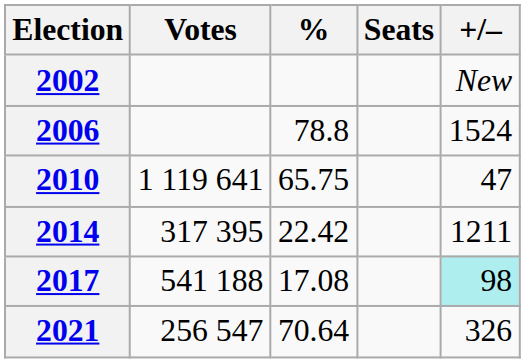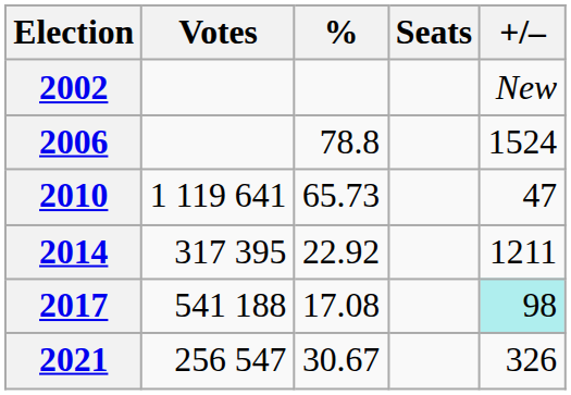 <table class="wikitable" style="text-align: right;">
 <tr>
 <th>Election</th>
 <th>Votes</th>
 <th>%</th>
 <th>Seats</th>
 <th>+/–</th>
 </tr>
 <tr>
 <th><a href='#'>2002</a></th>
 <td></td>
 <td></td>
 <td></td>
 <td><em>New</em></td>
 </tr>
 <tr>
 <th><a href='#'>2006</a></th>
 <td></td>
 <td>78.8</td>
 <td></td>
 <td> 1524</td>
 </tr>
 <tr>
 <th><a href='#'>2010</a></th>
 <td>1 119 641</td>
-<td>65.75</td>
+<td>65.73</td>
 <td></td>
 <td> 47</td>
 </tr>
 <tr>
 <th><a href='#'>2014</a></th>
 <td>317 395</td>
-<td>22.42</td>
+<td>22.92</td>
 <td></td>
 <td> 1211</td>
 </tr>
 <tr>
 <th><a href='#'>2017</a></th>
 <td>541 188</td>
 <td>17.08</td>
 <td></td>
 <td style="background: paleturquoise;"> 98</td>
 </tr>
 <tr>
 <th><a href='#'>2021</a></th>
 <td>256 547</td>
-<td>70.64</td>
+<td>30.67</td>
 <td></td>
 <td> 326</td>
 </tr>
 </table>
